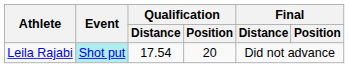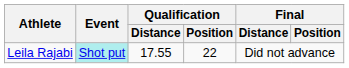 <table class=wikitable style="font-size:90%;">
 <tr>
 <th rowspan=2>Athlete</th>
 <th rowspan=2>Event</th>
 <th colspan=2>Qualification</th>
 <th colspan=2>Final</th>
 </tr>
 <tr style="font-size:95%">
 <th>Distance</th>
 <th>Position</th>
 <th>Distance</th>
 <th>Position</th>
 </tr>
 <tr align=center>
 <td align=left><a href='#'>Leila Rajabi</a></td>
 <td align=left style="background: paleturquoise;"><a href='#'>Shot put</a></td>
-<td>17.54</td>
-<td>20</td>
+<td>17.55</td>
+<td>22</td>
 <td colspan=2>Did not advance</td>
 </tr>
 </table>
